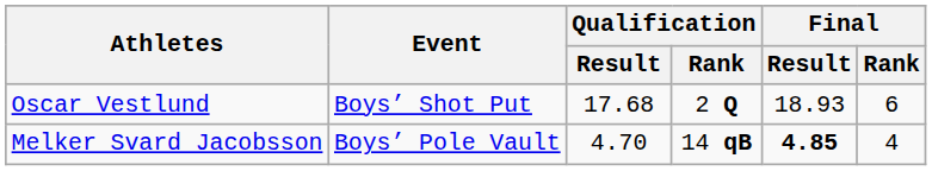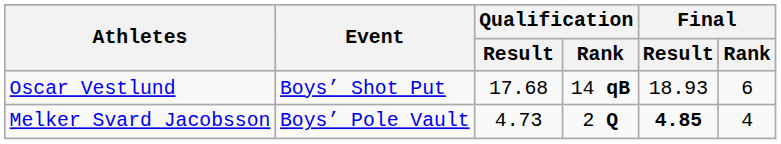 <table class="wikitable" border="1" style="font-size:90%">
 <tr>
 <th rowspan=2>Athletes</th>
 <th rowspan=2>Event</th>
 <th colspan=2>Qualification</th>
 <th colspan=2>Final</th>
 </tr>
 <tr>
 <th>Result</th>
 <th>Rank</th>
 <th>Result</th>
 <th>Rank</th>
 </tr>
 <tr>
 <td><a href='#'>Oscar Vestlund</a></td>
 <td><a href='#'>Boys’ Shot Put</a></td>
 <td align=center>17.68</td>
-<td align=center>2 <strong>Q</strong></td>
+<td align=center>14 <strong>qB</strong></td>
 <td align=center>18.93</td>
 <td align=center>6</td>
 </tr>
 <tr>
 <td><a href='#'>Melker Svard Jacobsson</a></td>
 <td><a href='#'>Boys’ Pole Vault</a></td>
-<td align=center>4.70</td>
-<td align=center>14 <strong>qB</strong></td>
+<td align=center>4.73</td>
+<td align=center>2 <strong>Q</strong></td>
 <td align=center><strong>4.85</strong></td>
 <td align=center>4</td>
 </tr>
 </table>
